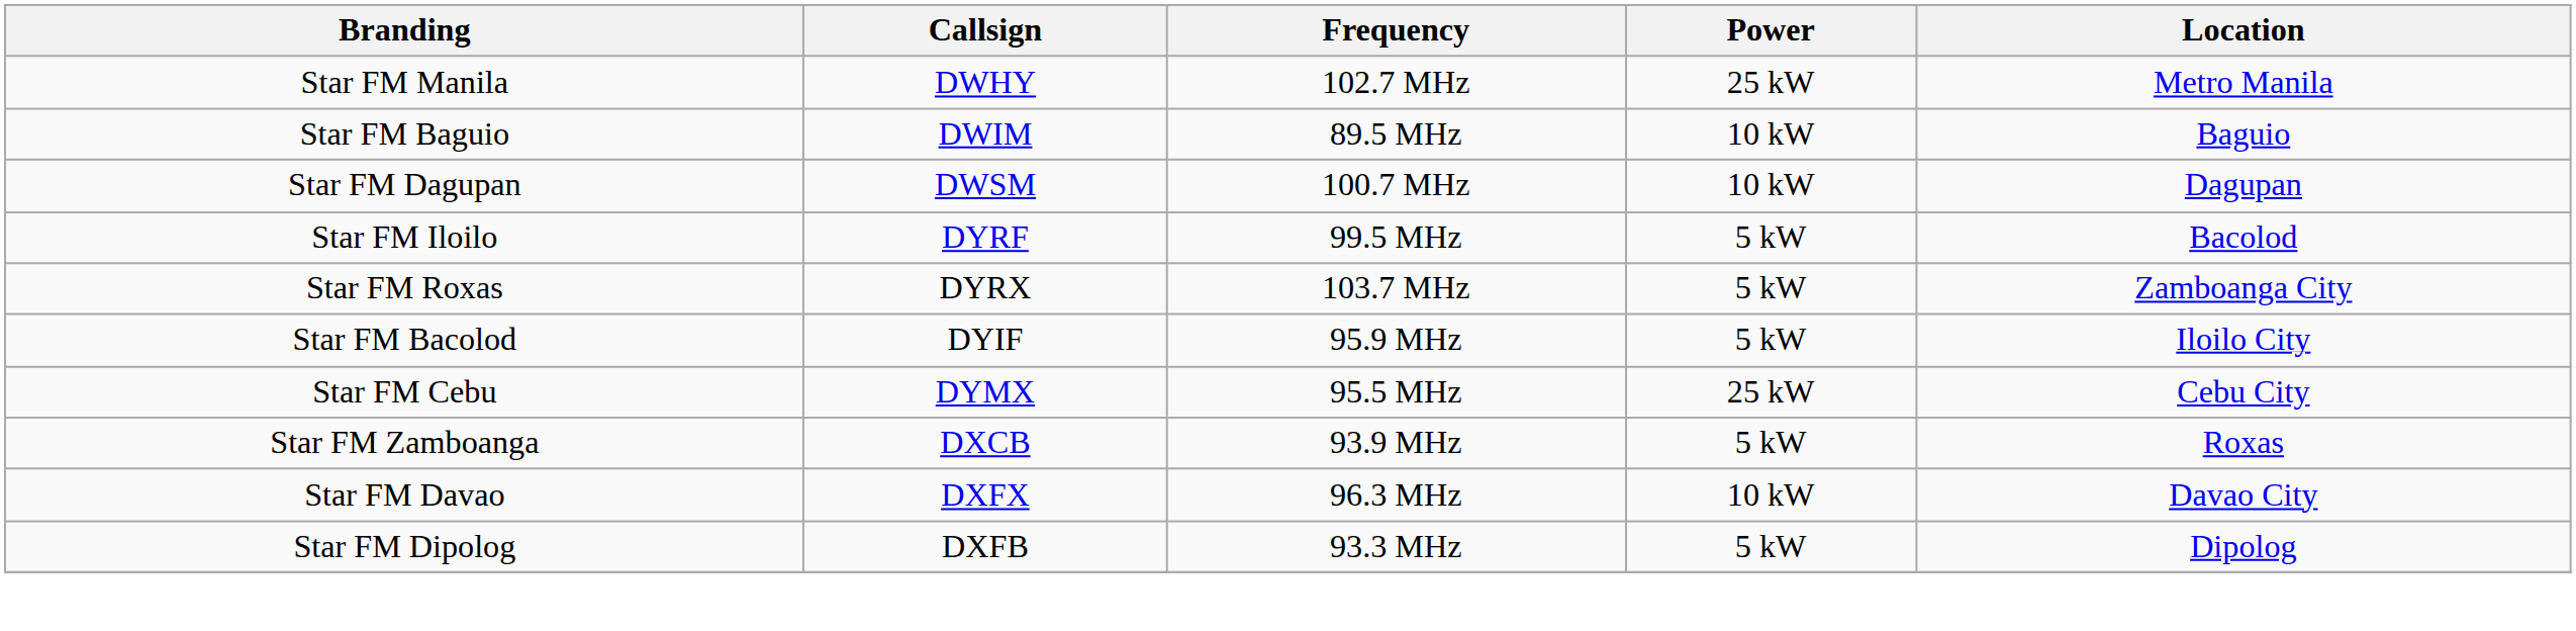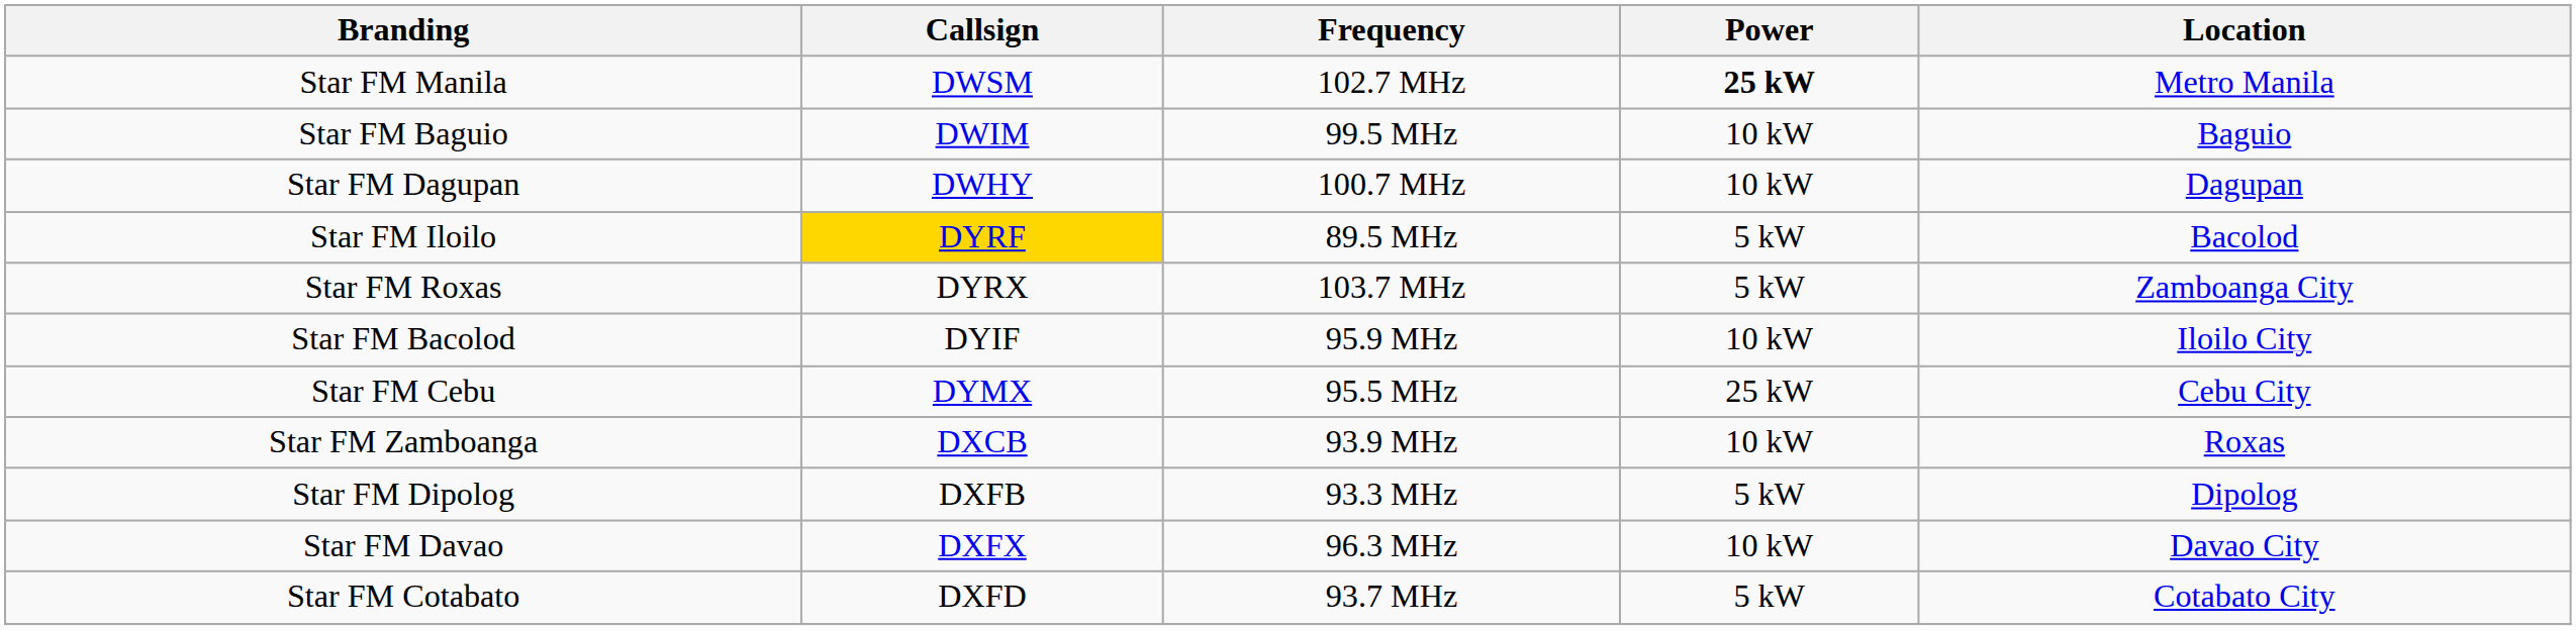 <table class="wikitable" style="width:100%; text-align:center;">
 <tr>
 <th>Branding</th>
 <th>Callsign</th>
 <th>Frequency</th>
 <th>Power</th>
 <th>Location</th>
 </tr>
 <tr>
 <td>Star FM Manila</td>
-<td><a href='#'>DWHY</a></td>
+<td><a href='#'>DWSM</a></td>
 <td>102.7 MHz</td>
-<td>25 kW</td>
+<td><strong>25 kW</strong></td>
 <td><a href='#'>Metro Manila</a></td>
 </tr>
 <tr>
 <td>Star FM Baguio</td>
 <td><a href='#'>DWIM</a></td>
-<td>89.5 MHz</td>
+<td>99.5 MHz</td>
 <td>10 kW</td>
 <td><a href='#'>Baguio</a></td>
 </tr>
 <tr>
 <td>Star FM Dagupan</td>
-<td><a href='#'>DWSM</a></td>
+<td><a href='#'>DWHY</a></td>
 <td>100.7 MHz</td>
 <td>10 kW</td>
 <td><a href='#'>Dagupan</a></td>
 </tr>
 <tr>
 <td>Star FM Iloilo</td>
-<td><a href='#'>DYRF</a></td>
-<td>99.5 MHz</td>
+<td style="background: gold;"><a href='#'>DYRF</a></td>
+<td>89.5 MHz</td>
 <td>5 kW</td>
 <td><a href='#'>Bacolod</a></td>
 </tr>
 <tr>
 <td>Star FM Roxas</td>
 <td>DYRX</td>
 <td>103.7 MHz</td>
 <td>5 kW</td>
 <td><a href='#'>Zamboanga City</a></td>
 </tr>
 <tr>
 <td>Star FM Bacolod</td>
 <td>DYIF</td>
 <td>95.9 MHz</td>
-<td>5 kW</td>
+<td>10 kW</td>
 <td><a href='#'>Iloilo City</a></td>
 </tr>
 <tr>
 <td>Star FM Cebu</td>
 <td><a href='#'>DYMX</a></td>
 <td>95.5 MHz</td>
 <td>25 kW</td>
 <td><a href='#'>Cebu City</a></td>
 </tr>
 <tr>
 <td>Star FM Zamboanga</td>
 <td><a href='#'>DXCB</a></td>
 <td>93.9 MHz</td>
+<td>10 kW</td>
+<td><a href='#'>Roxas</a></td>
+</tr>
+<tr>
+<td>Star FM Dipolog</td>
+<td>DXFB</td>
+<td>93.3 MHz</td>
 <td>5 kW</td>
-<td><a href='#'>Roxas</a></td>
+<td><a href='#'>Dipolog</a></td>
 </tr>
 <tr>
 <td>Star FM Davao</td>
 <td><a href='#'>DXFX</a></td>
 <td>96.3 MHz</td>
 <td>10 kW</td>
 <td><a href='#'>Davao City</a></td>
 </tr>
 <tr>
-<td>Star FM Dipolog</td>
-<td>DXFB</td>
-<td>93.3 MHz</td>
+<td>Star FM Cotabato</td>
+<td>DXFD</td>
+<td>93.7 MHz</td>
 <td>5 kW</td>
-<td><a href='#'>Dipolog</a></td>
+<td><a href='#'>Cotabato City</a></td>
 </tr>
 <tr>
 </tr>
 </table>
